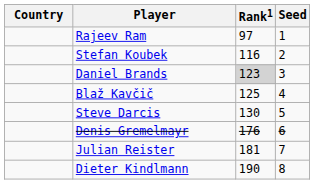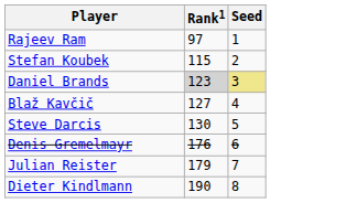 <table class="sortable wikitable">
 <tr>
-<th width="70">Country</th>
 <th width="175">Player</th>
 <th>Rank<sup>1</sup></th>
 <th>Seed</th>
 </tr>
 <tr>
-<td></td>
 <td><a href='#'>Rajeev Ram</a></td>
 <td>97</td>
 <td>1</td>
 </tr>
 <tr>
-<td></td>
 <td><a href='#'>Stefan Koubek</a></td>
-<td>116</td>
+<td>115</td>
 <td>2</td>
 </tr>
 <tr>
-<td></td>
 <td><a href='#'>Daniel Brands</a></td>
 <td style="background: lightgrey;">123</td>
-<td>3</td>
+<td style="background: khaki;">3</td>
 </tr>
 <tr>
-<td></td>
 <td><a href='#'>Blaž Kavčič</a></td>
-<td>125</td>
+<td>127</td>
 <td>4</td>
 </tr>
 <tr>
-<td></td>
 <td><a href='#'>Steve Darcis</a></td>
 <td>130</td>
 <td>5</td>
 </tr>
 <tr>
-<td></td>
 <td><s><a href='#'>Denis Gremelmayr</a></s></td>
 <td><s>176</s></td>
 <td><s>6</s></td>
 </tr>
 <tr>
-<td></td>
 <td><a href='#'>Julian Reister</a></td>
-<td>181</td>
+<td>179</td>
 <td>7</td>
 </tr>
 <tr>
-<td></td>
 <td><a href='#'>Dieter Kindlmann</a></td>
 <td>190</td>
 <td>8</td>
 </tr>
 </table>
